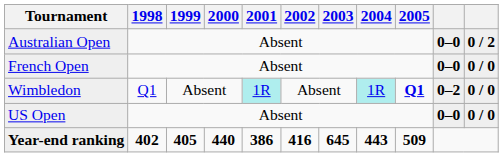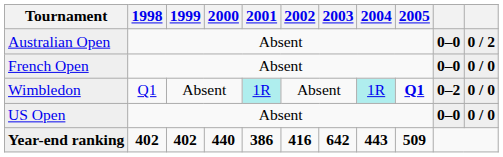 <table class="wikitable">
 <tr>
 <th>Tournament</th>
 <th><a href='#'>1998</a></th>
 <th><a href='#'>1999</a></th>
 <th><a href='#'>2000</a></th>
 <th><a href='#'>2001</a></th>
 <th><a href='#'>2002</a></th>
 <th><a href='#'>2003</a></th>
 <th><a href='#'>2004</a></th>
 <th><a href='#'>2005</a></th>
 <th></th>
 <th></th>
 </tr>
 <tr>
 <td style="background:#EFEFEF;"><a href='#'>Australian Open</a></td>
 <td style="text-align:center;" colspan="8">Absent</td>
 <td style="text-align:center; background:#efefef;"><strong>0–0</strong></td>
 <td style="text-align:center; background:#efefef;"><strong>0 / 2</strong></td>
 </tr>
 <tr>
 <td style="background:#EFEFEF;"><a href='#'>French Open</a></td>
 <td style="text-align:center;" colspan="8">Absent</td>
 <td style="text-align:center; background:#efefef;"><strong>0–0</strong></td>
 <td style="text-align:center; background:#efefef;"><strong>0 / 0</strong></td>
 </tr>
 <tr>
 <td style="background:#EFEFEF;"><a href='#'>Wimbledon</a></td>
 <td style="text-align:center;"><a href='#'>Q1</a></td>
 <td style="text-align:center;" colspan="2">Absent</td>
 <td style="text-align:center; background:#afeeee;"><a href='#'>1R</a></td>
 <td style="text-align:center;" colspan="2">Absent</td>
 <td style="text-align:center; background:#afeeee;"><a href='#'>1R</a></td>
 <td style="text-align:center;"><strong><a href='#'>Q1</a></strong></td>
 <td style="text-align:center; background:#efefef;"><strong>0–2</strong></td>
 <td style="text-align:center; background:#efefef;"><strong>0 / 0</strong></td>
 </tr>
 <tr>
 <td style="background:#EFEFEF;"><a href='#'>US Open</a></td>
 <td style="text-align:center;" colspan="8">Absent</td>
 <td style="text-align:center; background:#efefef;"><strong>0–0</strong></td>
 <td style="text-align:center; background:#efefef;"><strong>0 / 0</strong></td>
 </tr>
 <tr>
 <td style="background:#EFEFEF;"><strong>Year-end ranking</strong></td>
 <td style="text-align:center;"><strong>402</strong></td>
-<td style="text-align:center;"><strong>405</strong></td>
+<td style="text-align:center;"><strong>402</strong></td>
 <td style="text-align:center;"><strong>440</strong></td>
 <td style="text-align:center;"><strong>386</strong></td>
 <td style="text-align:center;"><strong>416</strong></td>
-<td style="text-align:center;"><strong>645</strong></td>
+<td style="text-align:center;"><strong>642</strong></td>
 <td style="text-align:center;"><strong>443</strong></td>
 <td style="text-align:center;"><strong>509</strong></td>
 </tr>
 </table>
